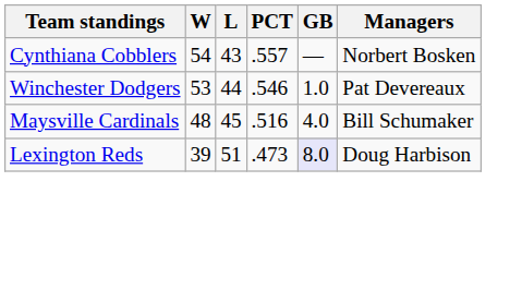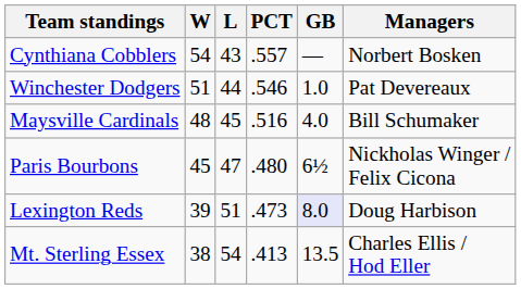 <table class="wikitable">
 <tr>
 <th>Team standings</th>
 <th>W</th>
 <th>L</th>
 <th>PCT</th>
 <th>GB</th>
 <th>Managers</th>
 </tr>
 <tr>
 <td><a href='#'>Cynthiana Cobblers</a></td>
 <td>54</td>
 <td>43</td>
 <td>.557</td>
 <td>—</td>
 <td>Norbert Bosken</td>
 </tr>
 <tr>
 <td><a href='#'>Winchester Dodgers</a></td>
-<td>53</td>
+<td>51</td>
 <td>44</td>
 <td>.546</td>
 <td>1.0</td>
 <td>Pat Devereaux</td>
 </tr>
 <tr>
 <td><a href='#'>Maysville Cardinals</a></td>
 <td>48</td>
 <td>45</td>
 <td>.516</td>
 <td>4.0</td>
 <td>Bill Schumaker</td>
 </tr>
 <tr>
+<td><a href='#'>Paris Bourbons</a></td>
+<td>45</td>
+<td>47</td>
+<td>.480</td>
+<td>6½</td>
+<td>Nickholas Winger /<br>Felix Cicona</td>
+</tr>
+<tr>
 <td><a href='#'>Lexington Reds</a></td>
 <td>39</td>
 <td>51</td>
 <td>.473</td>
 <td style="background: lavender;">8.0</td>
 <td>Doug Harbison</td>
 </tr>
+<tr>
+<td><a href='#'>Mt. Sterling Essex</a></td>
+<td>38</td>
+<td>54</td>
+<td>.413</td>
+<td>13.5</td>
+<td>Charles Ellis /<br> <a href='#'>Hod Eller</a></td>
+</tr>
 </table>
